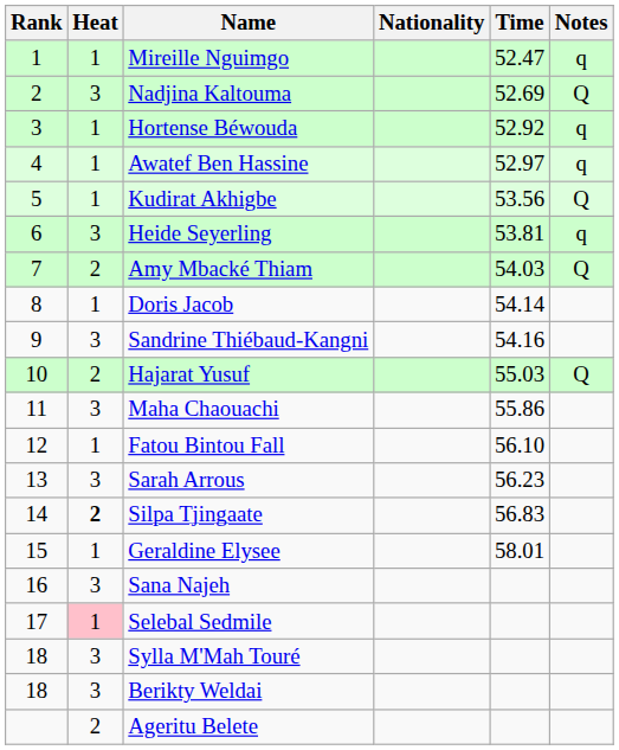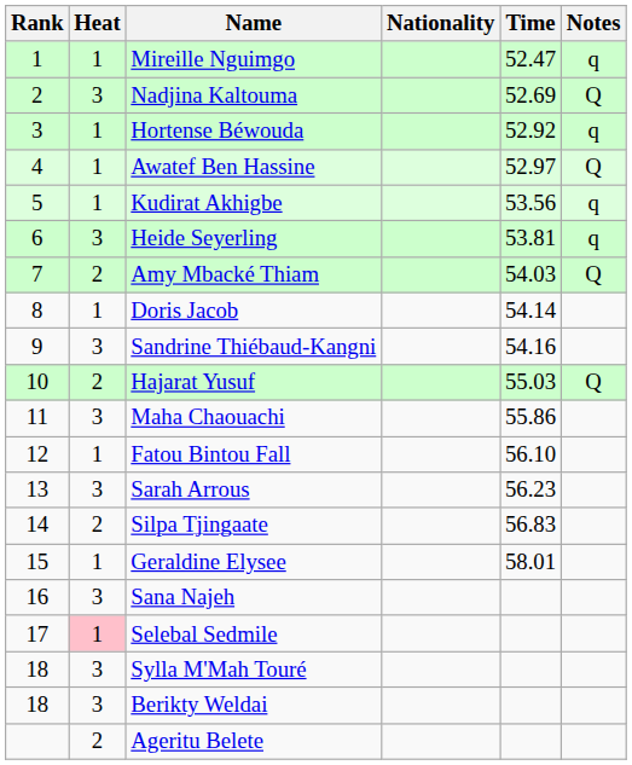 <table class="wikitable sortable" style="text-align:center">
 <tr>
 <th>Rank</th>
 <th>Heat</th>
 <th>Name</th>
 <th>Nationality</th>
 <th>Time</th>
 <th>Notes</th>
 </tr>
 <tr bgcolor=ccffcc>
 <td>1</td>
 <td>1</td>
 <td align=left><a href='#'>Mireille Nguimgo</a></td>
 <td align=left></td>
 <td>52.47</td>
 <td>q</td>
 </tr>
 <tr bgcolor=ccffcc>
 <td>2</td>
 <td>3</td>
 <td align=left><a href='#'>Nadjina Kaltouma</a></td>
 <td align=left></td>
 <td>52.69</td>
 <td>Q</td>
 </tr>
 <tr bgcolor=ccffcc>
 <td>3</td>
 <td>1</td>
 <td align=left><a href='#'>Hortense Béwouda</a></td>
 <td align=left></td>
 <td>52.92</td>
 <td>q</td>
 </tr>
 <tr bgcolor=ddffdd>
 <td>4</td>
 <td>1</td>
 <td align=left><a href='#'>Awatef Ben Hassine</a></td>
 <td align=left></td>
 <td>52.97</td>
-<td>q</td>
+<td>Q</td>
 </tr>
 <tr bgcolor=ddffdd>
 <td>5</td>
 <td>1</td>
 <td align=left><a href='#'>Kudirat Akhigbe</a></td>
 <td align=left></td>
 <td>53.56</td>
-<td>Q</td>
+<td>q</td>
 </tr>
 <tr bgcolor=ccffcc>
 <td>6</td>
 <td>3</td>
 <td align=left><a href='#'>Heide Seyerling</a></td>
 <td align=left></td>
 <td>53.81</td>
 <td>q</td>
 </tr>
 <tr bgcolor=ccffcc>
 <td>7</td>
 <td>2</td>
 <td align=left><a href='#'>Amy Mbacké Thiam</a></td>
 <td align=left></td>
 <td>54.03</td>
 <td>Q</td>
 </tr>
 <tr>
 <td>8</td>
 <td>1</td>
 <td align=left><a href='#'>Doris Jacob</a></td>
 <td align=left></td>
 <td>54.14</td>
 <td></td>
 </tr>
 <tr>
 <td>9</td>
 <td>3</td>
 <td align=left><a href='#'>Sandrine Thiébaud-Kangni</a></td>
 <td align=left></td>
 <td>54.16</td>
 <td></td>
 </tr>
 <tr bgcolor=ccffcc>
 <td>10</td>
 <td>2</td>
 <td align=left><a href='#'>Hajarat Yusuf</a></td>
 <td align=left></td>
 <td>55.03</td>
 <td>Q</td>
 </tr>
 <tr>
 <td>11</td>
 <td>3</td>
 <td align=left><a href='#'>Maha Chaouachi</a></td>
 <td align=left></td>
 <td>55.86</td>
 <td></td>
 </tr>
 <tr>
 <td>12</td>
 <td>1</td>
 <td align=left><a href='#'>Fatou Bintou Fall</a></td>
 <td align=left></td>
 <td>56.10</td>
 <td></td>
 </tr>
 <tr>
 <td>13</td>
 <td>3</td>
 <td align=left><a href='#'>Sarah Arrous</a></td>
 <td align=left></td>
 <td>56.23</td>
 <td></td>
 </tr>
 <tr>
 <td>14</td>
-<td><strong>2</strong></td>
+<td>2</td>
 <td align=left><a href='#'>Silpa Tjingaate</a></td>
 <td align=left></td>
 <td>56.83</td>
 <td></td>
 </tr>
 <tr>
 <td>15</td>
 <td>1</td>
 <td align=left><a href='#'>Geraldine Elysee</a></td>
 <td align=left></td>
 <td>58.01</td>
 <td></td>
 </tr>
 <tr>
 <td>16</td>
 <td>3</td>
 <td align=left><a href='#'>Sana Najeh</a></td>
 <td align=left></td>
 <td></td>
 <td></td>
 </tr>
 <tr>
 <td>17</td>
 <td style="background: pink;">1</td>
 <td align=left><a href='#'>Selebal Sedmile</a></td>
 <td align=left></td>
 <td></td>
 <td></td>
 </tr>
 <tr>
 <td>18</td>
 <td>3</td>
 <td align=left><a href='#'>Sylla M'Mah Touré</a></td>
 <td align=left></td>
 <td></td>
 <td></td>
 </tr>
 <tr>
 <td>18</td>
 <td>3</td>
 <td align=left><a href='#'>Berikty Weldai</a></td>
 <td align=left></td>
 <td></td>
 <td></td>
 </tr>
 <tr>
 <td></td>
 <td>2</td>
 <td align=left><a href='#'>Ageritu Belete</a></td>
 <td align=left></td>
 <td></td>
 <td></td>
 </tr>
 </table>
